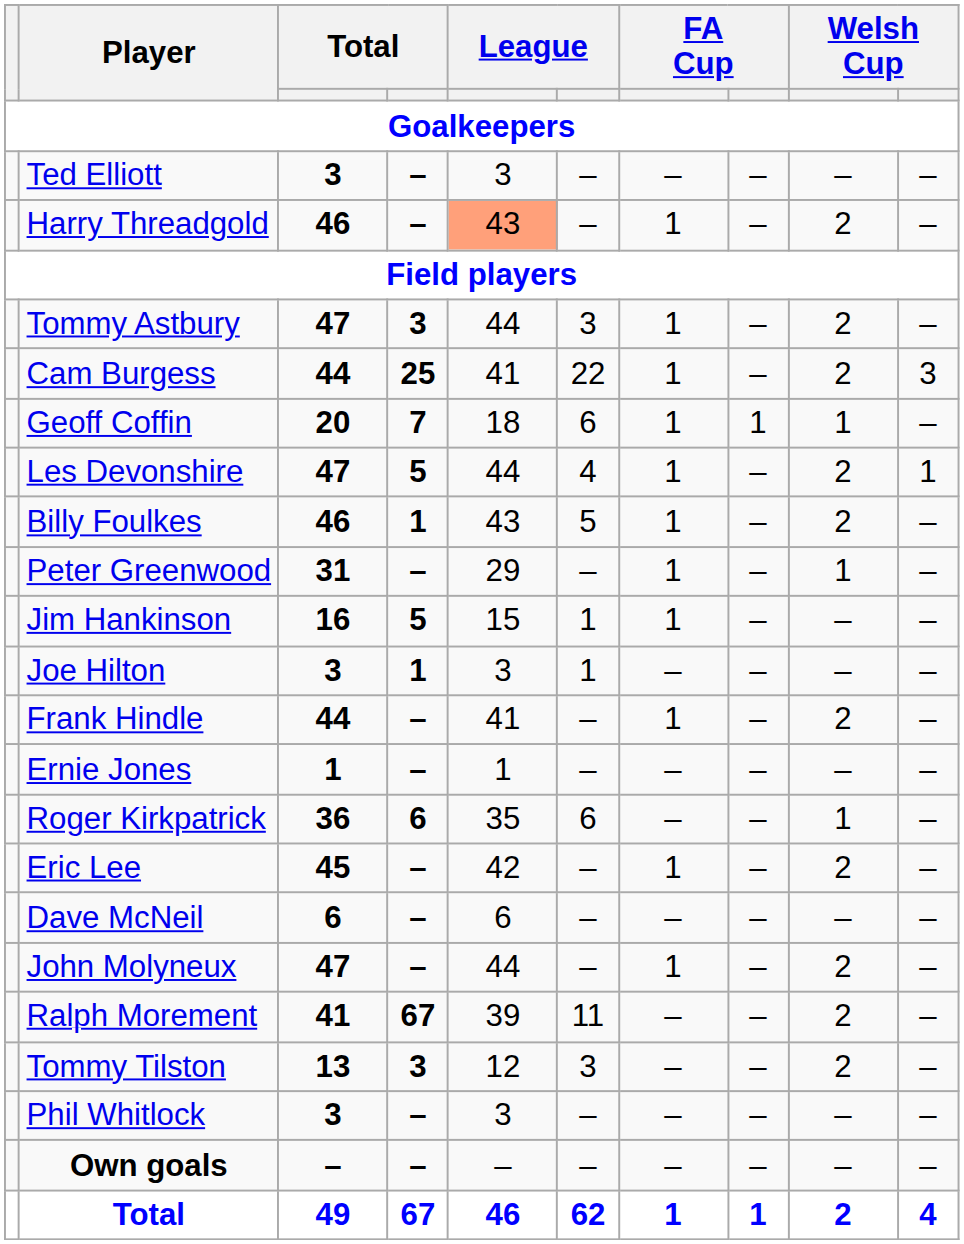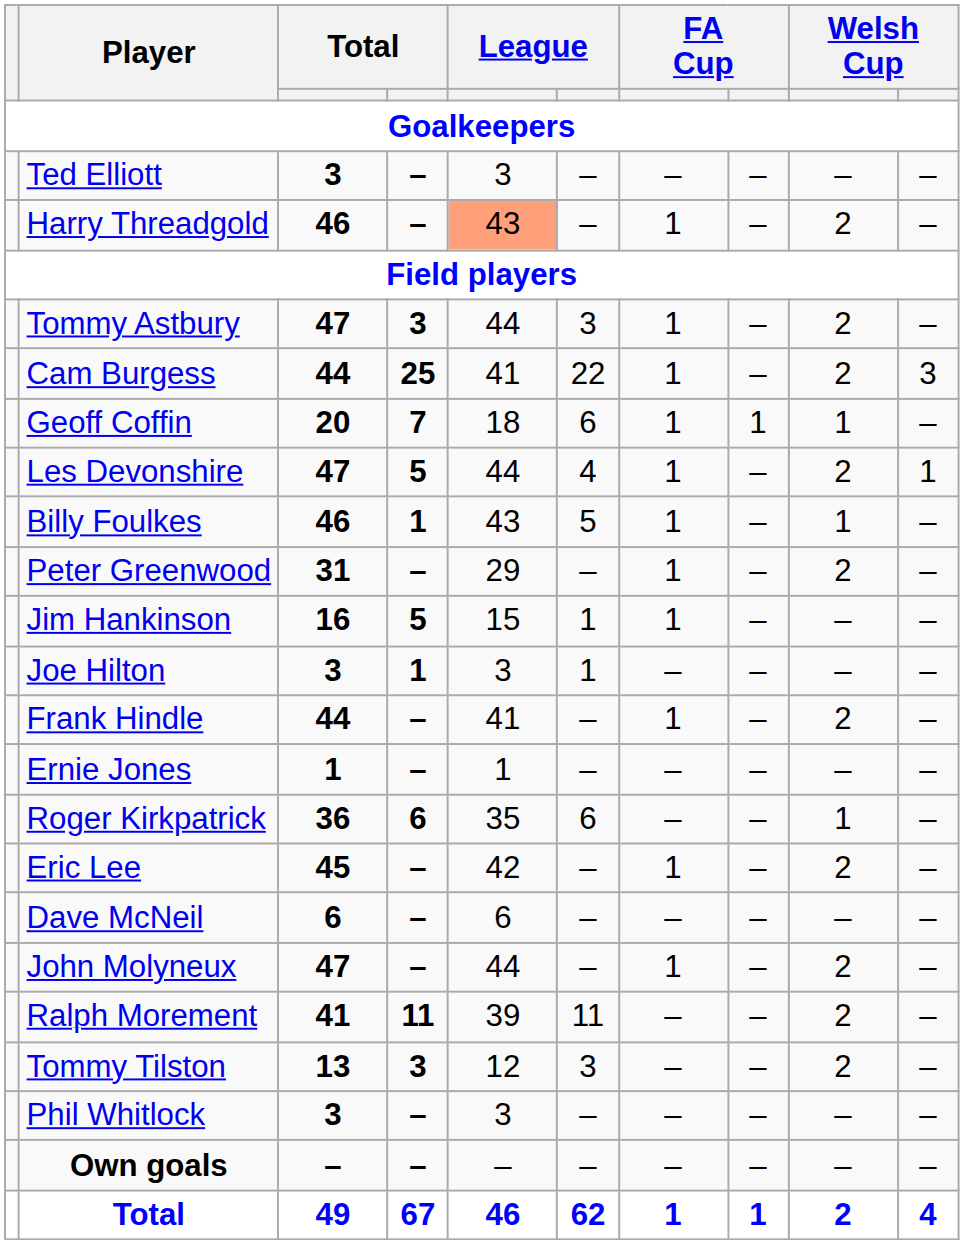 <table class="wikitable"  style="text-align:center;">
 <tr>
 <th rowspan="2" style="font-size:80%;"></th>
 <th rowspan="2">Player</th>
 <th colspan="2">Total</th>
 <th colspan="2"><a href='#'>League</a></th>
 <th colspan="2"><a href='#'>FA<br>Cup</a></th>
 <th colspan="2"><a href='#'>Welsh<br>Cup</a></th>
 </tr>
 <tr>
 <th style="width: 50px; font-size:80%;"></th>
 <th style="width: 25px; font-size:80%;"></th>
 <th style="width: 50px; font-size:80%;"></th>
 <th style="width: 25px; font-size:80%;"></th>
 <th style="width: 50px; font-size:80%;"></th>
 <th style="width: 25px; font-size:80%;"></th>
 <th style="width: 50px; font-size:80%;"></th>
 <th style="width: 25px; font-size:80%;"></th>
 </tr>
 <tr>
 <td colspan="10" style="background:white; color:blue; text-align:center;"><strong>Goalkeepers</strong></td>
 </tr>
 <tr>
 <td></td>
 <td style="text-align:left;"><a href='#'>Ted Elliott</a></td>
 <td><strong>3</strong></td>
 <td><strong>–</strong></td>
 <td>3</td>
 <td>–</td>
 <td>–</td>
 <td>–</td>
 <td>–</td>
 <td>–</td>
 </tr>
 <tr>
 <td></td>
 <td style="text-align:left;"><a href='#'>Harry Threadgold</a></td>
 <td><strong>46</strong></td>
 <td><strong>–</strong></td>
 <td style="background: lightsalmon;">43</td>
 <td>–</td>
 <td>1</td>
 <td>–</td>
 <td>2</td>
 <td>–</td>
 </tr>
 <tr>
 <td colspan="10" style="background:white; color:blue; text-align:center;"><strong>Field players</strong></td>
 </tr>
 <tr>
 <td></td>
 <td style="text-align:left;"><a href='#'>Tommy Astbury</a></td>
 <td><strong>47</strong></td>
 <td><strong>3</strong></td>
 <td>44</td>
 <td>3</td>
 <td>1</td>
 <td>–</td>
 <td>2</td>
 <td>–</td>
 </tr>
 <tr>
 <td></td>
 <td style="text-align:left;"><a href='#'>Cam Burgess</a></td>
 <td><strong>44</strong></td>
 <td><strong>25</strong></td>
 <td>41</td>
 <td>22</td>
 <td>1</td>
 <td>–</td>
 <td>2</td>
 <td>3</td>
 </tr>
 <tr>
 <td></td>
 <td style="text-align:left;"><a href='#'>Geoff Coffin</a></td>
 <td><strong>20</strong></td>
 <td><strong>7</strong></td>
 <td>18</td>
 <td>6</td>
 <td>1</td>
 <td>1</td>
 <td>1</td>
 <td>–</td>
 </tr>
 <tr>
 <td></td>
 <td style="text-align:left;"><a href='#'>Les Devonshire</a></td>
 <td><strong>47</strong></td>
 <td><strong>5</strong></td>
 <td>44</td>
 <td>4</td>
 <td>1</td>
 <td>–</td>
 <td>2</td>
 <td>1</td>
 </tr>
 <tr>
 <td></td>
 <td style="text-align:left;"><a href='#'>Billy Foulkes</a></td>
 <td><strong>46</strong></td>
 <td><strong>1</strong></td>
 <td>43</td>
 <td>5</td>
 <td>1</td>
 <td>–</td>
-<td>2</td>
+<td>1</td>
 <td>–</td>
 </tr>
 <tr>
 <td></td>
 <td style="text-align:left;"><a href='#'>Peter Greenwood</a></td>
 <td><strong>31</strong></td>
 <td><strong>–</strong></td>
 <td>29</td>
 <td>–</td>
 <td>1</td>
 <td>–</td>
-<td>1</td>
+<td>2</td>
 <td>–</td>
 </tr>
 <tr>
 <td></td>
 <td style="text-align:left;"><a href='#'>Jim Hankinson</a></td>
 <td><strong>16</strong></td>
 <td><strong>5</strong></td>
 <td>15</td>
 <td>1</td>
 <td>1</td>
 <td>–</td>
 <td>–</td>
 <td>–</td>
 </tr>
 <tr>
 <td></td>
 <td style="text-align:left;"><a href='#'>Joe Hilton</a></td>
 <td><strong>3</strong></td>
 <td><strong>1</strong></td>
 <td>3</td>
 <td>1</td>
 <td>–</td>
 <td>–</td>
 <td>–</td>
 <td>–</td>
 </tr>
 <tr>
 <td></td>
 <td style="text-align:left;"><a href='#'>Frank Hindle</a></td>
 <td><strong>44</strong></td>
 <td><strong>–</strong></td>
 <td>41</td>
 <td>–</td>
 <td>1</td>
 <td>–</td>
 <td>2</td>
 <td>–</td>
 </tr>
 <tr>
 <td></td>
 <td style="text-align:left;"><a href='#'>Ernie Jones</a></td>
 <td><strong>1</strong></td>
 <td><strong>–</strong></td>
 <td>1</td>
 <td>–</td>
 <td>–</td>
 <td>–</td>
 <td>–</td>
 <td>–</td>
 </tr>
 <tr>
 <td></td>
 <td style="text-align:left;"><a href='#'>Roger Kirkpatrick</a></td>
 <td><strong>36</strong></td>
 <td><strong>6</strong></td>
 <td>35</td>
 <td>6</td>
 <td>–</td>
 <td>–</td>
 <td>1</td>
 <td>–</td>
 </tr>
 <tr>
 <td></td>
 <td style="text-align:left;"><a href='#'>Eric Lee</a></td>
 <td><strong>45</strong></td>
 <td><strong>–</strong></td>
 <td>42</td>
 <td>–</td>
 <td>1</td>
 <td>–</td>
 <td>2</td>
 <td>–</td>
 </tr>
 <tr>
 <td></td>
 <td style="text-align:left;"><a href='#'>Dave McNeil</a></td>
 <td><strong>6</strong></td>
 <td><strong>–</strong></td>
 <td>6</td>
 <td>–</td>
 <td>–</td>
 <td>–</td>
 <td>–</td>
 <td>–</td>
 </tr>
 <tr>
 <td></td>
 <td style="text-align:left;"><a href='#'>John Molyneux</a></td>
 <td><strong>47</strong></td>
 <td><strong>–</strong></td>
 <td>44</td>
 <td>–</td>
 <td>1</td>
 <td>–</td>
 <td>2</td>
 <td>–</td>
 </tr>
 <tr>
 <td></td>
 <td style="text-align:left;"><a href='#'>Ralph Morement</a></td>
 <td><strong>41</strong></td>
-<td><strong>67</strong></td>
+<td><strong>11</strong></td>
 <td>39</td>
 <td>11</td>
 <td>–</td>
 <td>–</td>
 <td>2</td>
 <td>–</td>
 </tr>
 <tr>
 <td></td>
 <td style="text-align:left;"><a href='#'>Tommy Tilston</a></td>
 <td><strong>13</strong></td>
 <td><strong>3</strong></td>
 <td>12</td>
 <td>3</td>
 <td>–</td>
 <td>–</td>
 <td>2</td>
 <td>–</td>
 </tr>
 <tr>
 <td></td>
 <td style="text-align:left;"><a href='#'>Phil Whitlock</a></td>
 <td><strong>3</strong></td>
 <td><strong>–</strong></td>
 <td>3</td>
 <td>–</td>
 <td>–</td>
 <td>–</td>
 <td>–</td>
 <td>–</td>
 </tr>
 <tr>
 <td></td>
 <td><strong>Own goals</strong></td>
 <td><strong>–</strong></td>
 <td><strong>–</strong></td>
 <td>–</td>
 <td>–</td>
 <td>–</td>
 <td>–</td>
 <td>–</td>
 <td>–</td>
 </tr>
 <tr style="background:white; color:blue; text-align:center;">
 <td></td>
 <td><strong>Total</strong></td>
 <td><strong>49</strong></td>
 <td><strong>67</strong></td>
 <td><strong>46</strong></td>
 <td><strong>62</strong></td>
 <td><strong>1</strong></td>
 <td><strong>1</strong></td>
 <td><strong>2</strong></td>
 <td><strong>4</strong></td>
 </tr>
 </table>
